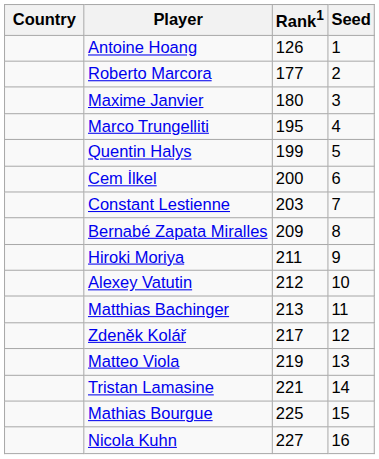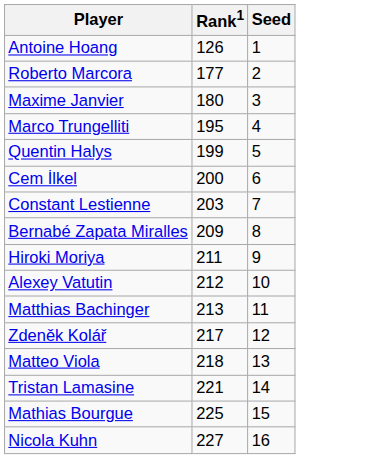 <table class="sortable wikitable">
 <tr>
-<th width="70">Country</th>
 <th width="175">Player</th>
 <th>Rank<sup>1</sup></th>
 <th>Seed</th>
 </tr>
 <tr>
-<td></td>
 <td><a href='#'>Antoine Hoang</a></td>
 <td>126</td>
 <td>1</td>
 </tr>
 <tr>
-<td></td>
 <td><a href='#'>Roberto Marcora</a></td>
 <td>177</td>
 <td>2</td>
 </tr>
 <tr>
-<td></td>
 <td><a href='#'>Maxime Janvier</a></td>
 <td>180</td>
 <td>3</td>
 </tr>
 <tr>
-<td></td>
 <td><a href='#'>Marco Trungelliti</a></td>
 <td>195</td>
 <td>4</td>
 </tr>
 <tr>
-<td></td>
 <td><a href='#'>Quentin Halys</a></td>
 <td>199</td>
 <td>5</td>
 </tr>
 <tr>
-<td></td>
 <td><a href='#'>Cem İlkel</a></td>
 <td>200</td>
 <td>6</td>
 </tr>
 <tr>
-<td></td>
 <td><a href='#'>Constant Lestienne</a></td>
 <td>203</td>
 <td>7</td>
 </tr>
 <tr>
-<td></td>
 <td><a href='#'>Bernabé Zapata Miralles</a></td>
 <td>209</td>
 <td>8</td>
 </tr>
 <tr>
-<td></td>
 <td><a href='#'>Hiroki Moriya</a></td>
 <td>211</td>
 <td>9</td>
 </tr>
 <tr>
-<td></td>
 <td><a href='#'>Alexey Vatutin</a></td>
 <td>212</td>
 <td>10</td>
 </tr>
 <tr>
-<td></td>
 <td><a href='#'>Matthias Bachinger</a></td>
 <td>213</td>
 <td>11</td>
 </tr>
 <tr>
-<td></td>
 <td><a href='#'>Zdeněk Kolář</a></td>
 <td>217</td>
 <td>12</td>
 </tr>
 <tr>
-<td></td>
 <td><a href='#'>Matteo Viola</a></td>
-<td>219</td>
+<td>218</td>
 <td>13</td>
 </tr>
 <tr>
-<td></td>
 <td><a href='#'>Tristan Lamasine</a></td>
 <td>221</td>
 <td>14</td>
 </tr>
 <tr>
-<td></td>
 <td><a href='#'>Mathias Bourgue</a></td>
 <td>225</td>
 <td>15</td>
 </tr>
 <tr>
-<td></td>
 <td><a href='#'>Nicola Kuhn</a></td>
 <td>227</td>
 <td>16</td>
 </tr>
 </table>
